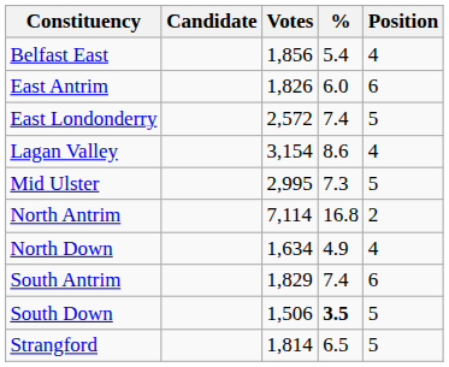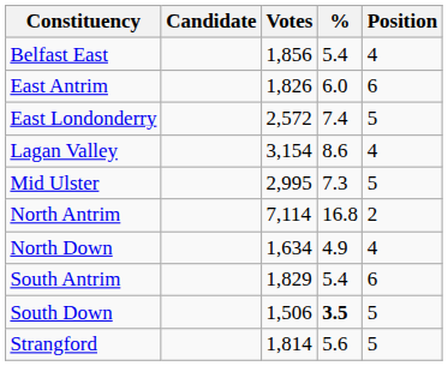 <table class="wikitable sortable">
 <tr>
 <th>Constituency</th>
 <th>Candidate</th>
 <th>Votes</th>
 <th>%</th>
 <th>Position</th>
 </tr>
 <tr>
 <td><a href='#'>Belfast East</a></td>
 <td></td>
 <td>1,856</td>
 <td>5.4</td>
 <td>4</td>
 </tr>
 <tr>
 <td><a href='#'>East Antrim</a></td>
 <td></td>
 <td>1,826</td>
 <td>6.0</td>
 <td>6</td>
 </tr>
 <tr>
 <td><a href='#'>East Londonderry</a></td>
 <td></td>
 <td>2,572</td>
 <td>7.4</td>
 <td>5</td>
 </tr>
 <tr>
 <td><a href='#'>Lagan Valley</a></td>
 <td></td>
 <td>3,154</td>
 <td>8.6</td>
 <td>4</td>
 </tr>
 <tr>
 <td><a href='#'>Mid Ulster</a></td>
 <td></td>
 <td>2,995</td>
 <td>7.3</td>
 <td>5</td>
 </tr>
 <tr>
 <td><a href='#'>North Antrim</a></td>
 <td></td>
 <td>7,114</td>
 <td>16.8</td>
 <td>2</td>
 </tr>
 <tr>
 <td><a href='#'>North Down</a></td>
 <td></td>
 <td>1,634</td>
 <td>4.9</td>
 <td>4</td>
 </tr>
 <tr>
 <td><a href='#'>South Antrim</a></td>
 <td></td>
 <td>1,829</td>
-<td>7.4</td>
+<td>5.4</td>
 <td>6</td>
 </tr>
 <tr>
 <td><a href='#'>South Down</a></td>
 <td></td>
 <td>1,506</td>
 <td><strong>3.5</strong></td>
 <td>5</td>
 </tr>
 <tr>
 <td><a href='#'>Strangford</a></td>
 <td></td>
 <td>1,814</td>
-<td>6.5</td>
+<td>5.6</td>
 <td>5</td>
 </tr>
 </table>
